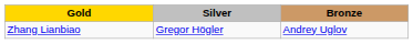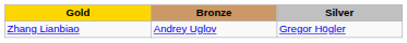 <table class="wikitable" style="text-align:left">
 <tr align="center">
 <td width=235 bgcolor=gold><strong>Gold</strong></td>
+<td width=200 bgcolor=CC9966><strong>Bronze</strong></td>
 <td width=200 bgcolor=silver><strong>Silver</strong></td>
-<td width=200 bgcolor=CC9966><strong>Bronze</strong></td>
 </tr>
 <tr>
 <td><a href='#'>Zhang Lianbiao</a><br><em></em></td>
+<td><a href='#'>Andrey Uglov</a><br><em></em></td>
 <td><a href='#'>Gregor Högler</a><br><em></em></td>
-<td><a href='#'>Andrey Uglov</a><br><em></em></td>
 </tr>
 </table>
